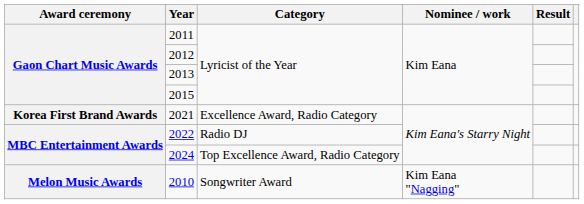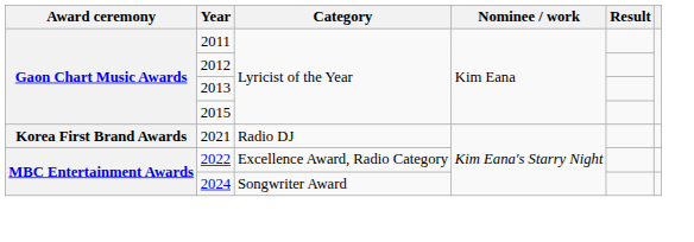 <table class="wikitable sortable plainrowheaders">
 <tr>
 <th scope="col">Award ceremony</th>
 <th scope="col">Year</th>
 <th scope="col">Category</th>
 <th scope="col">Nominee / work</th>
 <th scope="col">Result</th>
 <th scope="col" class="unsortable"></th>
 </tr>
 <tr>
 <th scope="row" rowspan="4"><a href='#'>Gaon Chart Music Awards</a></th>
 <td style="text-align:center">2011</td>
 <td rowspan="4">Lyricist of the Year</td>
 <td rowspan="4">Kim Eana</td>
 <td></td>
 <td style="text-align:center" rowspan="4"></td>
 </tr>
 <tr>
 <td style="text-align:center">2012</td>
 <td></td>
 </tr>
 <tr>
 <td style="text-align:center">2013</td>
 <td></td>
 </tr>
 <tr>
 <td style="text-align:center">2015</td>
 <td></td>
 </tr>
 <tr>
 <th scope="row">Korea First Brand Awards</th>
 <td style="text-align:center">2021</td>
-<td>Excellence Award, Radio Category</td>
+<td>Radio DJ</td>
 <td rowspan="3"><em>Kim Eana's Starry Night</em></td>
 <td></td>
 <td style="text-align:center"></td>
 </tr>
 <tr>
 <th scope="row" rowspan="2"><a href='#'>MBC Entertainment Awards</a></th>
 <td style="text-align:center"><a href='#'>2022</a></td>
-<td>Radio DJ</td>
+<td>Excellence Award, Radio Category</td>
 <td></td>
 <td style="text-align:center"></td>
 </tr>
 <tr>
 <td style="text-align:center"><a href='#'>2024</a></td>
-<td>Top Excellence Award, Radio Category</td>
-<td></td>
-<td style="text-align:center"></td>
-</tr>
-<tr>
-<th scope="row"><a href='#'>Melon Music Awards</a></th>
-<td style="text-align:center"><a href='#'>2010</a></td>
 <td>Songwriter Award</td>
-<td>Kim Eana <br>"<a href='#'>Nagging</a>"</td>
 <td></td>
 <td style="text-align:center"></td>
 </tr>
 </table>
